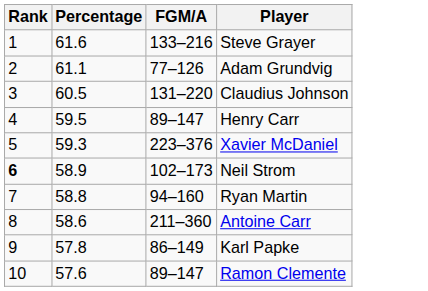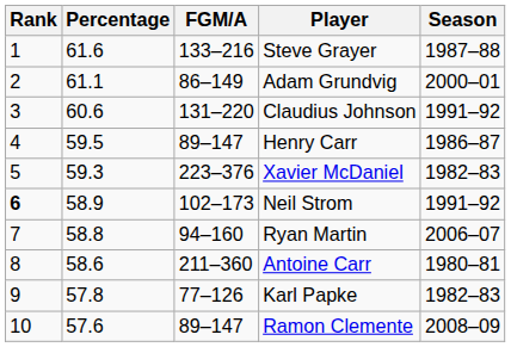 <table class="wikitable">
 <tr>
 <th>Rank</th>
 <th>Percentage</th>
 <th>FGM/A</th>
 <th>Player</th>
+<th>Season</th>
 </tr>
 <tr>
 <td>1</td>
 <td>61.6</td>
 <td>133–216</td>
 <td>Steve Grayer</td>
+<td>1987–88</td>
 </tr>
 <tr>
 <td>2</td>
 <td>61.1</td>
-<td>77–126</td>
+<td>86–149</td>
 <td>Adam Grundvig</td>
+<td>2000–01</td>
 </tr>
 <tr>
 <td>3</td>
-<td>60.5</td>
+<td>60.6</td>
 <td>131–220</td>
 <td>Claudius Johnson</td>
+<td>1991–92</td>
 </tr>
 <tr>
 <td>4</td>
 <td>59.5</td>
 <td>89–147</td>
 <td>Henry Carr</td>
+<td>1986–87</td>
 </tr>
 <tr>
 <td>5</td>
 <td>59.3</td>
 <td>223–376</td>
 <td><a href='#'>Xavier McDaniel</a></td>
+<td>1982–83</td>
 </tr>
 <tr>
 <td><strong>6</strong></td>
 <td>58.9</td>
 <td>102–173</td>
 <td>Neil Strom</td>
+<td>1991–92</td>
 </tr>
 <tr>
 <td>7</td>
 <td>58.8</td>
 <td>94–160</td>
 <td>Ryan Martin</td>
+<td>2006–07</td>
 </tr>
 <tr>
 <td>8</td>
 <td>58.6</td>
 <td>211–360</td>
 <td><a href='#'>Antoine Carr</a></td>
+<td>1980–81</td>
 </tr>
 <tr>
 <td>9</td>
 <td>57.8</td>
-<td>86–149</td>
+<td>77–126</td>
 <td>Karl Papke</td>
+<td>1982–83</td>
 </tr>
 <tr>
 <td>10</td>
 <td>57.6</td>
 <td>89–147</td>
 <td><a href='#'>Ramon Clemente</a></td>
+<td>2008–09</td>
 </tr>
 </table>
